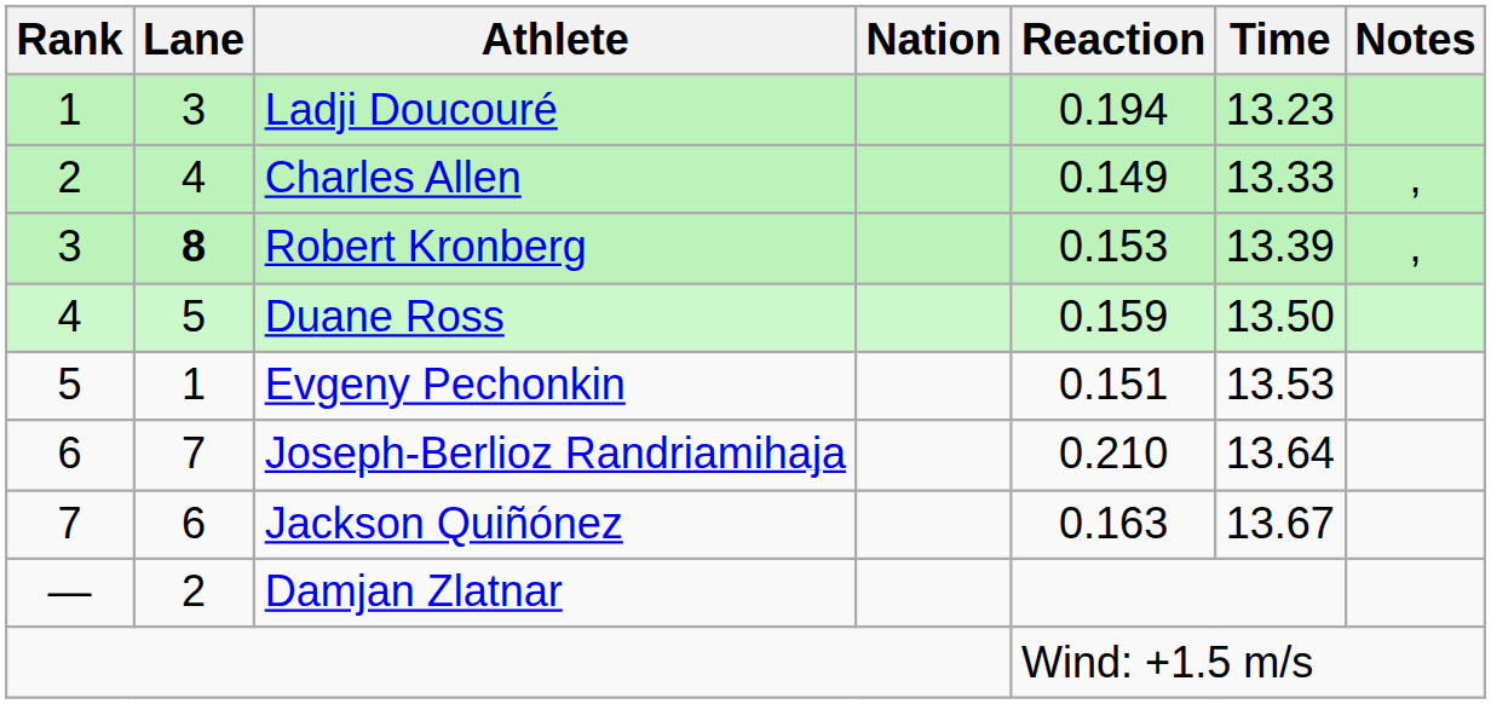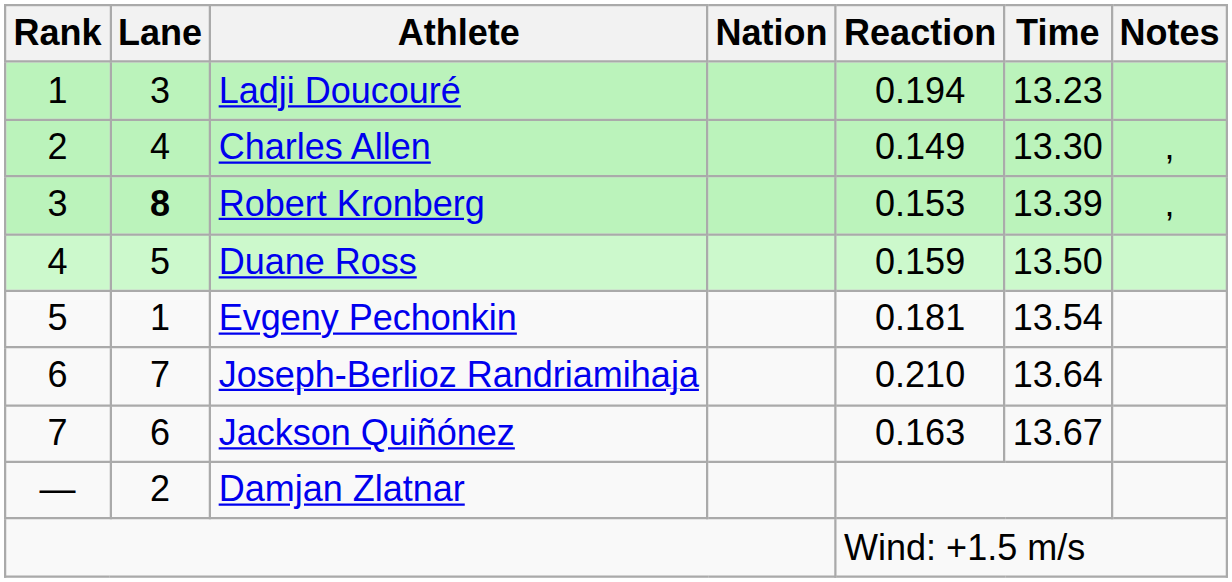 <table class="wikitable sortable" style="text-align:center">
 <tr>
 <th>Rank</th>
 <th>Lane</th>
 <th>Athlete</th>
 <th>Nation</th>
 <th>Reaction</th>
 <th>Time</th>
 <th>Notes</th>
 </tr>
 <tr bgcolor=bbf3bb>
 <td>1</td>
 <td>3</td>
 <td align=left><a href='#'>Ladji Doucouré</a></td>
 <td align=left></td>
 <td>0.194</td>
 <td>13.23</td>
 <td></td>
 </tr>
 <tr bgcolor=bbf3bb>
 <td>2</td>
 <td>4</td>
 <td align=left><a href='#'>Charles Allen</a></td>
 <td align=left></td>
 <td>0.149</td>
-<td>13.33</td>
+<td>13.30</td>
 <td>, </td>
 </tr>
 <tr bgcolor=bbf3bb>
 <td>3</td>
 <td><strong>8</strong></td>
 <td align=left><a href='#'>Robert Kronberg</a></td>
 <td align=left></td>
 <td>0.153</td>
 <td>13.39</td>
 <td>, </td>
 </tr>
 <tr bgcolor=ccf9cc>
 <td>4</td>
 <td>5</td>
 <td align=left><a href='#'>Duane Ross</a></td>
 <td align=left></td>
 <td>0.159</td>
 <td>13.50</td>
 <td></td>
 </tr>
 <tr>
 <td>5</td>
 <td>1</td>
 <td align=left><a href='#'>Evgeny Pechonkin</a></td>
 <td align=left></td>
-<td>0.151</td>
-<td>13.53</td>
+<td>0.181</td>
+<td>13.54</td>
 <td></td>
 </tr>
 <tr>
 <td>6</td>
 <td>7</td>
 <td align=left><a href='#'>Joseph-Berlioz Randriamihaja</a></td>
 <td align=left></td>
 <td>0.210</td>
 <td>13.64</td>
 <td></td>
 </tr>
 <tr>
 <td>7</td>
 <td>6</td>
 <td align=left><a href='#'>Jackson Quiñónez</a></td>
 <td align=left></td>
 <td>0.163</td>
 <td>13.67</td>
 <td></td>
 </tr>
 <tr>
 <td data-sort-value=8>—</td>
 <td>2</td>
 <td align=left><a href='#'>Damjan Zlatnar</a></td>
 <td align=left></td>
 <td colspan=2 data-sort-value=99.99></td>
 <td></td>
 </tr>
 <tr class="sortbottom">
 <td colspan=4></td>
 <td colspan="3" style="text-align:left;">Wind: +1.5 m/s</td>
 </tr>
 </table>
